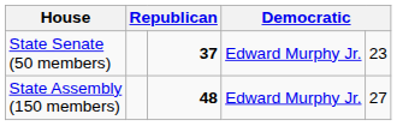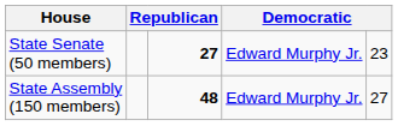 <table class=wikitable>
 <tr>
 <th>House</th>
 <th colspan=2><a href='#'>Republican</a></th>
 <th colspan=2><a href='#'>Democratic</a></th>
 </tr>
 <tr>
 <td><a href='#'>State Senate</a> <br>(50 members)</td>
 <td nowrap></td>
-<td align="right"><strong>37</strong></td>
+<td align="right"><strong>27</strong></td>
 <td><a href='#'>Edward Murphy Jr.</a></td>
 <td align="right">23</td>
 </tr>
 <tr>
 <td><a href='#'>State Assembly</a> <br>(150 members)</td>
 <td nowrap></td>
 <td align="right"><strong>48</strong></td>
 <td><a href='#'>Edward Murphy Jr.</a></td>
 <td align="right">27</td>
 </tr>
 </table>
